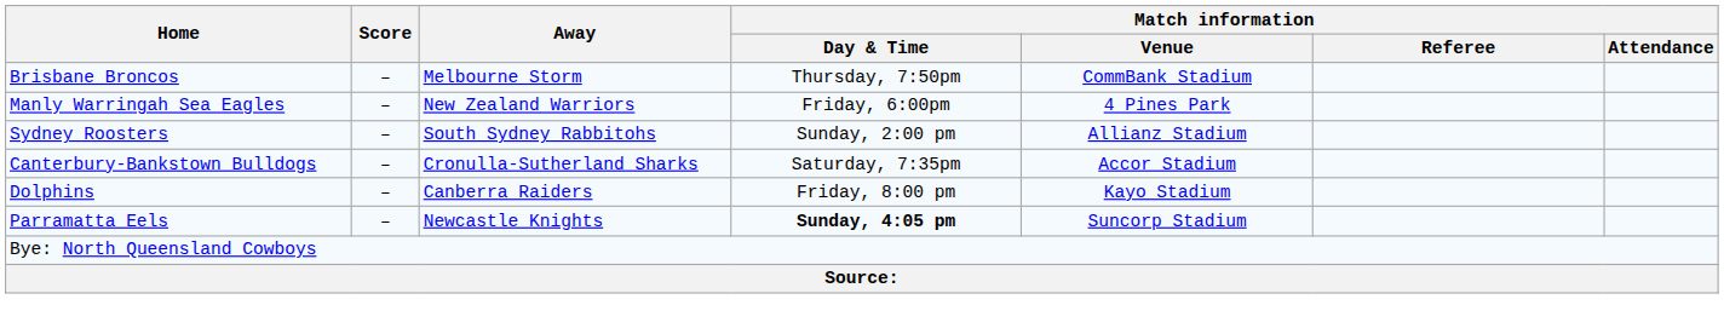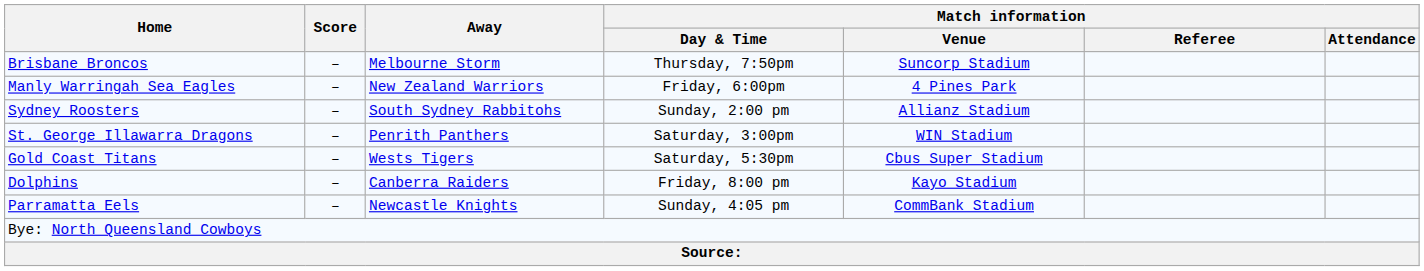 <table class="wikitable" style="border-collapse:collapse; text-align:center; width:100%;">
 <tr style="text-align:center; background:#f5faff;"  style="background:#c1d8ff;">
 <th rowspan="2">Home</th>
 <th rowspan="2">Score</th>
 <th rowspan="2">Away</th>
 <th colspan="4">Match information</th>
 </tr>
 <tr>
 <th width="17%">Day & Time</th>
 <th width="17%">Venue</th>
 <th width="17%">Referee</th>
 <th width="5%">Attendance</th>
 </tr>
 <tr style="text-align:center; background:#f5faff;">
 <td align="left"> <a href='#'>Brisbane Broncos</a></td>
 <td>–</td>
 <td align="left"> <a href='#'>Melbourne Storm</a></td>
 <td>Thursday, 7:50pm</td>
-<td><a href='#'>CommBank Stadium</a></td>
+<td><a href='#'>Suncorp Stadium</a></td>
 <td></td>
 <td></td>
 </tr>
 <tr style="text-align:center; background:#f5faff;">
 <td align="left"> <a href='#'>Manly Warringah Sea Eagles</a></td>
 <td>–</td>
 <td align="left"> <a href='#'>New Zealand Warriors</a></td>
 <td>Friday, 6:00pm</td>
 <td><a href='#'>4 Pines Park</a></td>
 <td></td>
 <td></td>
 </tr>
 <tr style="text-align:center; background:#f5faff;">
 <td align="left"> <a href='#'>Sydney Roosters</a></td>
 <td>–</td>
 <td align="left"> <a href='#'>South Sydney Rabbitohs</a></td>
 <td>Sunday, 2:00 pm</td>
 <td><a href='#'>Allianz Stadium</a></td>
 <td></td>
 <td></td>
 </tr>
 <tr style="text-align:center; background:#f5faff;">
-<td align="left"> <a href='#'>Canterbury-Bankstown Bulldogs</a></td>
+<td align="left"> <a href='#'>St. George Illawarra Dragons</a></td>
 <td>–</td>
-<td align="left"> <a href='#'>Cronulla-Sutherland Sharks</a></td>
-<td>Saturday, 7:35pm</td>
-<td><a href='#'>Accor Stadium</a></td>
+<td align="left"> <a href='#'>Penrith Panthers</a></td>
+<td>Saturday, 3:00pm</td>
+<td><a href='#'>WIN Stadium</a></td>
+<td></td>
+<td></td>
+</tr>
+<tr style="text-align:center; background:#f5faff;">
+<td align="left"> <a href='#'>Gold Coast Titans</a></td>
+<td>–</td>
+<td align="left"> <a href='#'>Wests Tigers</a></td>
+<td>Saturday, 5:30pm</td>
+<td><a href='#'>Cbus Super Stadium</a></td>
 <td></td>
 <td></td>
 </tr>
 <tr style="text-align:center; background:#f5faff;">
 <td align="left"> <a href='#'>Dolphins</a></td>
 <td>–</td>
 <td align="left"> <a href='#'>Canberra Raiders</a></td>
 <td>Friday, 8:00 pm</td>
 <td><a href='#'>Kayo Stadium</a></td>
 <td></td>
 <td></td>
 </tr>
 <tr style="text-align:center; background:#f5faff;">
 <td align="left"> <a href='#'>Parramatta Eels</a></td>
 <td>–</td>
 <td align="left"> <a href='#'>Newcastle Knights</a></td>
-<td><strong>Sunday, 4:05 pm</strong></td>
-<td><a href='#'>Suncorp Stadium</a></td>
+<td>Sunday, 4:05 pm</td>
+<td><a href='#'>CommBank Stadium</a></td>
 <td></td>
 <td></td>
 </tr>
 <tr style="text-align:center; background:#f5faff;">
 <td colspan="7" align="left">Bye:  <a href='#'>North Queensland Cowboys</a></td>
 </tr>
 <tr>
 <th colspan="7" align="left">Source:</th>
 </tr>
 </table>
